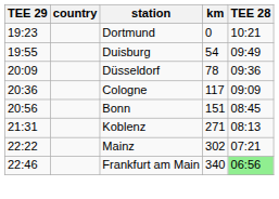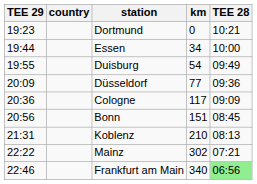 <table class="wikitable">
 <tr>
 <th>TEE 29</th>
 <th>country</th>
 <th>station</th>
 <th>km</th>
 <th>TEE 28</th>
 </tr>
 <tr>
 <td>19:23</td>
 <td></td>
 <td>Dortmund</td>
 <td>0</td>
 <td>10:21</td>
 </tr>
 <tr>
+<td>19:44</td>
+<td></td>
+<td>Essen</td>
+<td>34</td>
+<td>10:00</td>
+</tr>
+<tr>
 <td>19:55</td>
 <td></td>
 <td>Duisburg</td>
 <td>54</td>
 <td>09:49</td>
 </tr>
 <tr>
 <td>20:09</td>
 <td></td>
 <td>Düsseldorf</td>
-<td>78</td>
+<td>77</td>
 <td>09:36</td>
 </tr>
 <tr>
 <td>20:36</td>
 <td></td>
 <td>Cologne</td>
 <td>117</td>
 <td>09:09</td>
 </tr>
 <tr>
 <td>20:56</td>
 <td></td>
 <td>Bonn</td>
 <td>151</td>
 <td>08:45</td>
 </tr>
 <tr>
 <td>21:31</td>
 <td></td>
 <td>Koblenz</td>
-<td>271</td>
+<td>210</td>
 <td>08:13</td>
 </tr>
 <tr>
 <td>22:22</td>
 <td></td>
 <td>Mainz</td>
 <td>302</td>
 <td>07:21</td>
 </tr>
 <tr>
 <td>22:46</td>
 <td></td>
 <td>Frankfurt am Main</td>
 <td>340</td>
 <td style="background: lightgreen;">06:56</td>
 </tr>
 </table>
